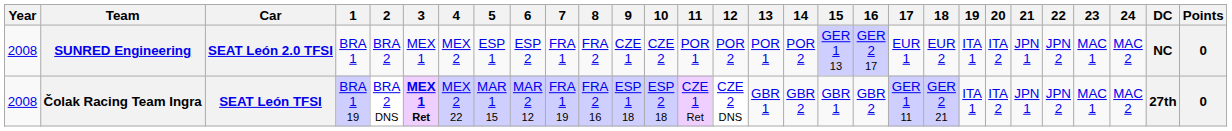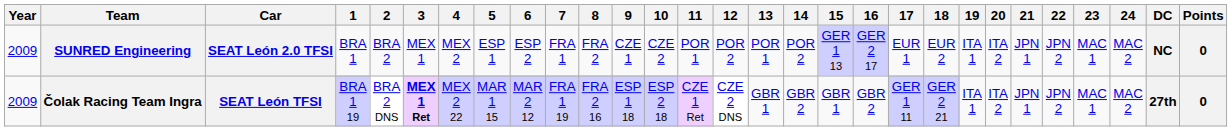 <table class="wikitable" style="text-align:center; font-size:85%">
 <tr>
 <th>Year</th>
 <th>Team</th>
 <th>Car</th>
 <th>1</th>
 <th>2</th>
 <th>3</th>
 <th>4</th>
 <th>5</th>
 <th>6</th>
 <th>7</th>
 <th>8</th>
 <th>9</th>
 <th>10</th>
 <th>11</th>
 <th>12</th>
 <th>13</th>
 <th>14</th>
 <th>15</th>
 <th>16</th>
 <th>17</th>
 <th>18</th>
 <th>19</th>
 <th>20</th>
 <th>21</th>
 <th>22</th>
 <th>23</th>
 <th>24</th>
 <th>DC</th>
 <th>Points</th>
 </tr>
 <tr>
-<td><a href='#'>2008</a></td>
+<td><a href='#'>2009</a></td>
 <th><a href='#'>SUNRED Engineering</a></th>
 <th><a href='#'>SEAT León 2.0 TFSI</a></th>
 <td><a href='#'>BRA<br>1</a></td>
 <td><a href='#'>BRA<br>2</a></td>
 <td><a href='#'>MEX<br>1</a></td>
 <td><a href='#'>MEX<br>2</a></td>
 <td><a href='#'>ESP<br>1</a></td>
 <td><a href='#'>ESP<br>2</a></td>
 <td><a href='#'>FRA<br>1</a></td>
 <td><a href='#'>FRA<br>2</a></td>
 <td><a href='#'>CZE<br>1</a></td>
 <td><a href='#'>CZE<br>2</a></td>
 <td><a href='#'>POR<br>1</a></td>
 <td><a href='#'>POR<br>2</a></td>
 <td><a href='#'>POR<br>1</a></td>
 <td><a href='#'>POR<br>2</a></td>
 <td style="background:#cfcfff;"><a href='#'>GER<br>1</a><br><small>13</small></td>
 <td style="background:#cfcfff;"><a href='#'>GER<br>2</a><br><small>17</small></td>
 <td><a href='#'>EUR<br>1</a></td>
 <td><a href='#'>EUR<br>2</a></td>
 <td><a href='#'>ITA<br>1</a></td>
 <td><a href='#'>ITA<br>2</a></td>
 <td><a href='#'>JPN<br>1</a></td>
 <td><a href='#'>JPN<br>2</a></td>
 <td><a href='#'>MAC<br>1</a></td>
 <td><a href='#'>MAC<br>2</a></td>
 <th>NC</th>
 <th>0</th>
 </tr>
 <tr>
-<td><a href='#'>2008</a></td>
+<td><a href='#'>2009</a></td>
 <th>Čolak Racing Team Ingra</th>
 <th><a href='#'>SEAT León TFSI</a></th>
 <td style="background:#cfcfff;"><a href='#'>BRA<br>1</a><br><small>19</small></td>
 <td style="background:#ffffff;"><a href='#'>BRA<br>2</a><br><small>DNS</small></td>
 <td style="background:#efcfff;"><strong><a href='#'>MEX<br>1</a><br><small>Ret</small></strong></td>
 <td style="background:#cfcfff;"><a href='#'>MEX<br>2</a><br><small>22</small></td>
 <td style="background:#cfcfff;"><a href='#'>MAR<br>1</a><br><small>15</small></td>
 <td style="background:#cfcfff;"><a href='#'>MAR<br>2</a><br><small>12</small></td>
 <td style="background:#cfcfff;"><a href='#'>FRA<br>1</a><br><small>19</small></td>
 <td style="background:#cfcfff;"><a href='#'>FRA<br>2</a><br><small>16</small></td>
 <td style="background:#cfcfff;"><a href='#'>ESP<br>1</a><br><small>18</small></td>
 <td style="background:#cfcfff;"><a href='#'>ESP<br>2</a><br><small>18</small></td>
 <td style="background:#efcfff;"><a href='#'>CZE<br>1</a><br><small>Ret</small></td>
 <td style="background:#ffffff;"><a href='#'>CZE<br>2</a><br><small>DNS</small></td>
 <td><a href='#'>GBR<br>1</a></td>
 <td><a href='#'>GBR<br>2</a></td>
 <td><a href='#'>GBR<br>1</a></td>
 <td><a href='#'>GBR<br>2</a></td>
 <td style="background:#cfcfff;"><a href='#'>GER<br>1</a><br><small>11</small></td>
 <td style="background:#cfcfff;"><a href='#'>GER<br>2</a><br><small>21</small></td>
 <td><a href='#'>ITA<br>1</a></td>
 <td><a href='#'>ITA<br>2</a></td>
 <td><a href='#'>JPN<br>1</a></td>
 <td><a href='#'>JPN<br>2</a></td>
 <td><a href='#'>MAC<br>1</a></td>
 <td><a href='#'>MAC<br>2</a></td>
 <th>27th</th>
 <th>0</th>
 </tr>
 </table>
